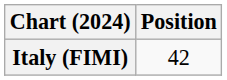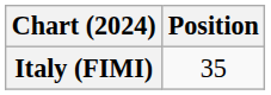 <table class="wikitable sortable plainrowheaders" style="text-align:center">
 <tr>
 <th scope="col">Chart (2024)</th>
 <th scope="col">Position</th>
 </tr>
 <tr>
 <th scope="row">Italy (FIMI)</th>
-<td>42</td>
+<td>35</td>
 </tr>
 </table>
